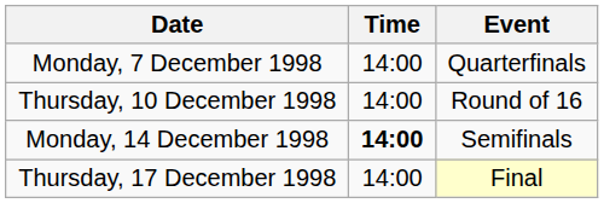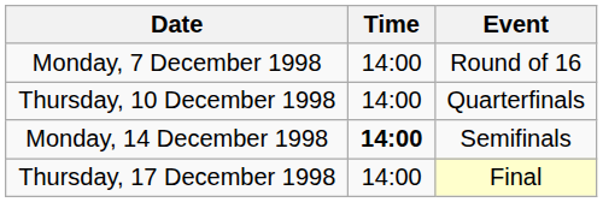 <table class = "wikitable" style="text-align:center;">
 <tr>
 <th width=220>Date</th>
 <th width=50>Time</th>
 <th width=100>Event</th>
 </tr>
 <tr>
 <td>Monday, 7 December 1998</td>
 <td>14:00</td>
-<td>Quarterfinals</td>
+<td>Round of 16</td>
 </tr>
 <tr>
 <td>Thursday, 10 December 1998</td>
 <td>14:00</td>
-<td>Round of 16</td>
+<td>Quarterfinals</td>
 </tr>
 <tr>
 <td>Monday, 14 December 1998</td>
 <td><strong>14:00</strong></td>
 <td>Semifinals</td>
 </tr>
 <tr>
 <td>Thursday, 17 December 1998</td>
 <td>14:00</td>
 <td bgcolor=ffffcc>Final</td>
 </tr>
 </table>
